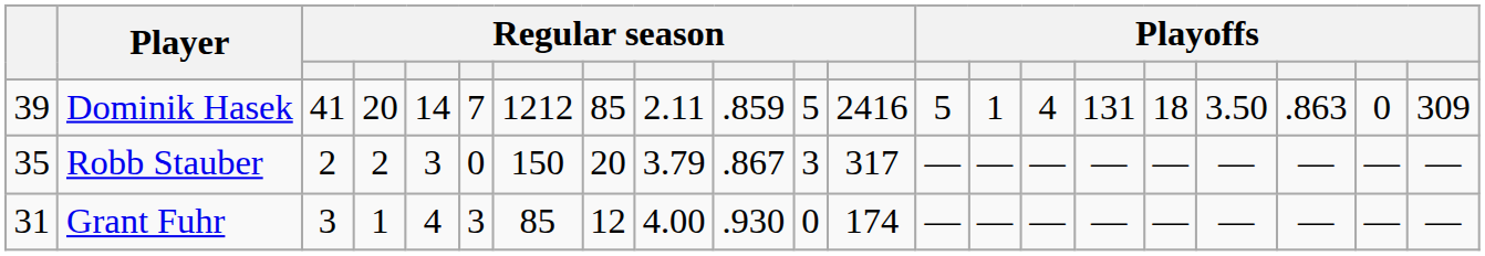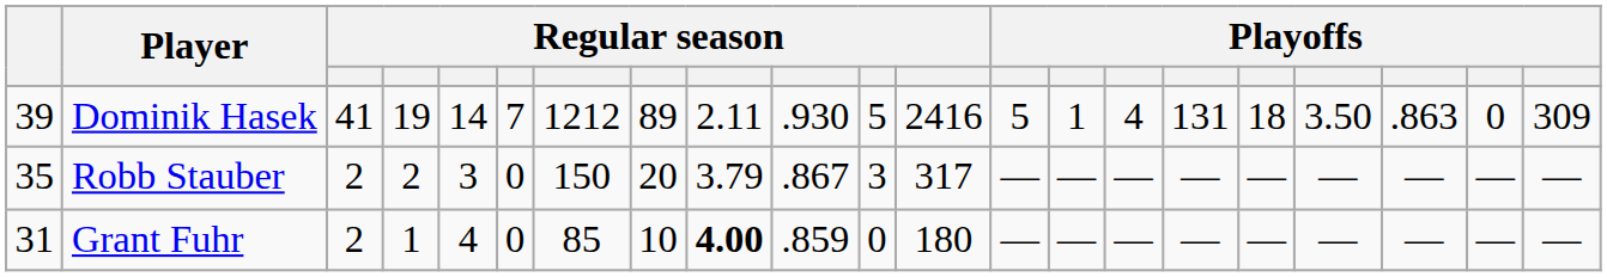 <table class="wikitable plainrowheaders" style="text-align:center;">
 <tr>
 <th scope="col" rowspan="2"></th>
 <th scope="col" rowspan="2">Player</th>
 <th scope=colgroup colspan=10>Regular season</th>
 <th scope=colgroup colspan=9>Playoffs</th>
 </tr>
 <tr>
 <th scope="col"></th>
 <th scope="col"></th>
 <th scope="col"></th>
 <th scope="col"></th>
 <th scope="col"></th>
 <th scope="col"></th>
 <th scope="col"></th>
 <th scope="col"></th>
 <th scope="col"></th>
 <th scope="col"></th>
 <th scope="col"></th>
 <th scope="col"></th>
 <th scope="col"></th>
 <th scope="col"></th>
 <th scope="col"></th>
 <th scope="col"></th>
 <th scope="col"></th>
 <th scope="col"></th>
 <th scope="col"></th>
 </tr>
 <tr>
 <td scope="row">39</td>
 <td align="left"><a href='#'>Dominik Hasek</a></td>
 <td>41</td>
-<td>20</td>
+<td>19</td>
 <td>14</td>
 <td>7</td>
 <td>1212</td>
-<td>85</td>
+<td>89</td>
 <td>2.11</td>
-<td>.859</td>
+<td>.930</td>
 <td>5</td>
 <td>2416</td>
 <td>5</td>
 <td>1</td>
 <td>4</td>
 <td>131</td>
 <td>18</td>
 <td>3.50</td>
 <td>.863</td>
 <td>0</td>
 <td>309</td>
 </tr>
 <tr>
 <td scope="row">35</td>
 <td align="left"><a href='#'>Robb Stauber</a></td>
 <td>2</td>
 <td>2</td>
 <td>3</td>
 <td>0</td>
 <td>150</td>
 <td>20</td>
 <td>3.79</td>
 <td>.867</td>
 <td>3</td>
 <td>317</td>
 <td>—</td>
 <td>—</td>
 <td>—</td>
 <td>—</td>
 <td>—</td>
 <td>—</td>
 <td>—</td>
 <td>—</td>
 <td>—</td>
 </tr>
 <tr>
 <td scope="row">31</td>
 <td align="left"><a href='#'>Grant Fuhr</a></td>
-<td>3</td>
+<td>2</td>
 <td>1</td>
 <td>4</td>
-<td>3</td>
+<td>0</td>
 <td>85</td>
-<td>12</td>
-<td>4.00</td>
-<td>.930</td>
+<td>10</td>
+<td><strong>4.00</strong></td>
+<td>.859</td>
 <td>0</td>
-<td>174</td>
+<td>180</td>
 <td>—</td>
 <td>—</td>
 <td>—</td>
 <td>—</td>
 <td>—</td>
 <td>—</td>
 <td>—</td>
 <td>—</td>
 <td>—</td>
 </tr>
 </table>
